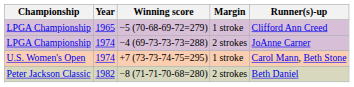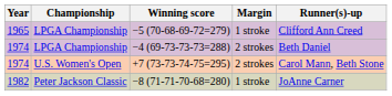 <table class="wikitable">
 <tr>
+<th>Year</th>
 <th>Championship</th>
-<th>Year</th>
 <th>Winning score</th>
 <th>Margin</th>
 <th>Runner(s)-up</th>
 </tr>
 <tr style="background:#D8BFD8;">
+<td><a href='#'>1965</a></td>
 <td><a href='#'>LPGA Championship</a></td>
-<td><a href='#'>1965</a></td>
 <td>−5 (70-68-69-72=279)</td>
 <td>1 stroke</td>
 <td> <a href='#'>Clifford Ann Creed</a></td>
 </tr>
 <tr style="background:#D8BFD8;">
+<td><a href='#'>1974</a></td>
 <td><a href='#'>LPGA Championship</a></td>
-<td><a href='#'>1974</a></td>
 <td>−4 (69-73-73-73=288)</td>
 <td>2 strokes</td>
-<td> <a href='#'>JoAnne Carner</a></td>
+<td> <a href='#'>Beth Daniel</a></td>
 </tr>
 <tr style="background:#FBCEB1;">
+<td><a href='#'>1974</a></td>
 <td><a href='#'>U.S. Women's Open</a></td>
-<td><a href='#'>1974</a></td>
 <td>+7 (73-73-74-75=295)</td>
-<td>1 stroke</td>
+<td>2 strokes</td>
 <td> <a href='#'>Carol Mann</a>,  <a href='#'>Beth Stone</a></td>
 </tr>
 <tr style="background:#D8D8BF;">
+<td><a href='#'>1982</a></td>
 <td><a href='#'>Peter Jackson Classic</a></td>
-<td><a href='#'>1982</a></td>
 <td>−8 (71-71-70-68=280)</td>
-<td>2 strokes</td>
-<td> <a href='#'>Beth Daniel</a></td>
+<td>1 stroke</td>
+<td> <a href='#'>JoAnne Carner</a></td>
 </tr>
 </table>
